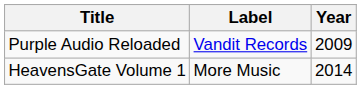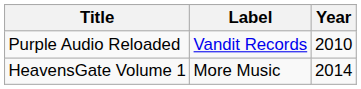 <table class="wikitable plainrowheaders">
 <tr>
 <th>Title</th>
 <th>Label</th>
 <th>Year</th>
 </tr>
 <tr>
 <td>Purple Audio Reloaded</td>
 <td><a href='#'>Vandit Records</a></td>
-<td>2009</td>
+<td>2010</td>
 </tr>
 <tr>
 <td>HeavensGate Volume 1</td>
 <td>More Music</td>
 <td>2014</td>
 </tr>
 </table>
